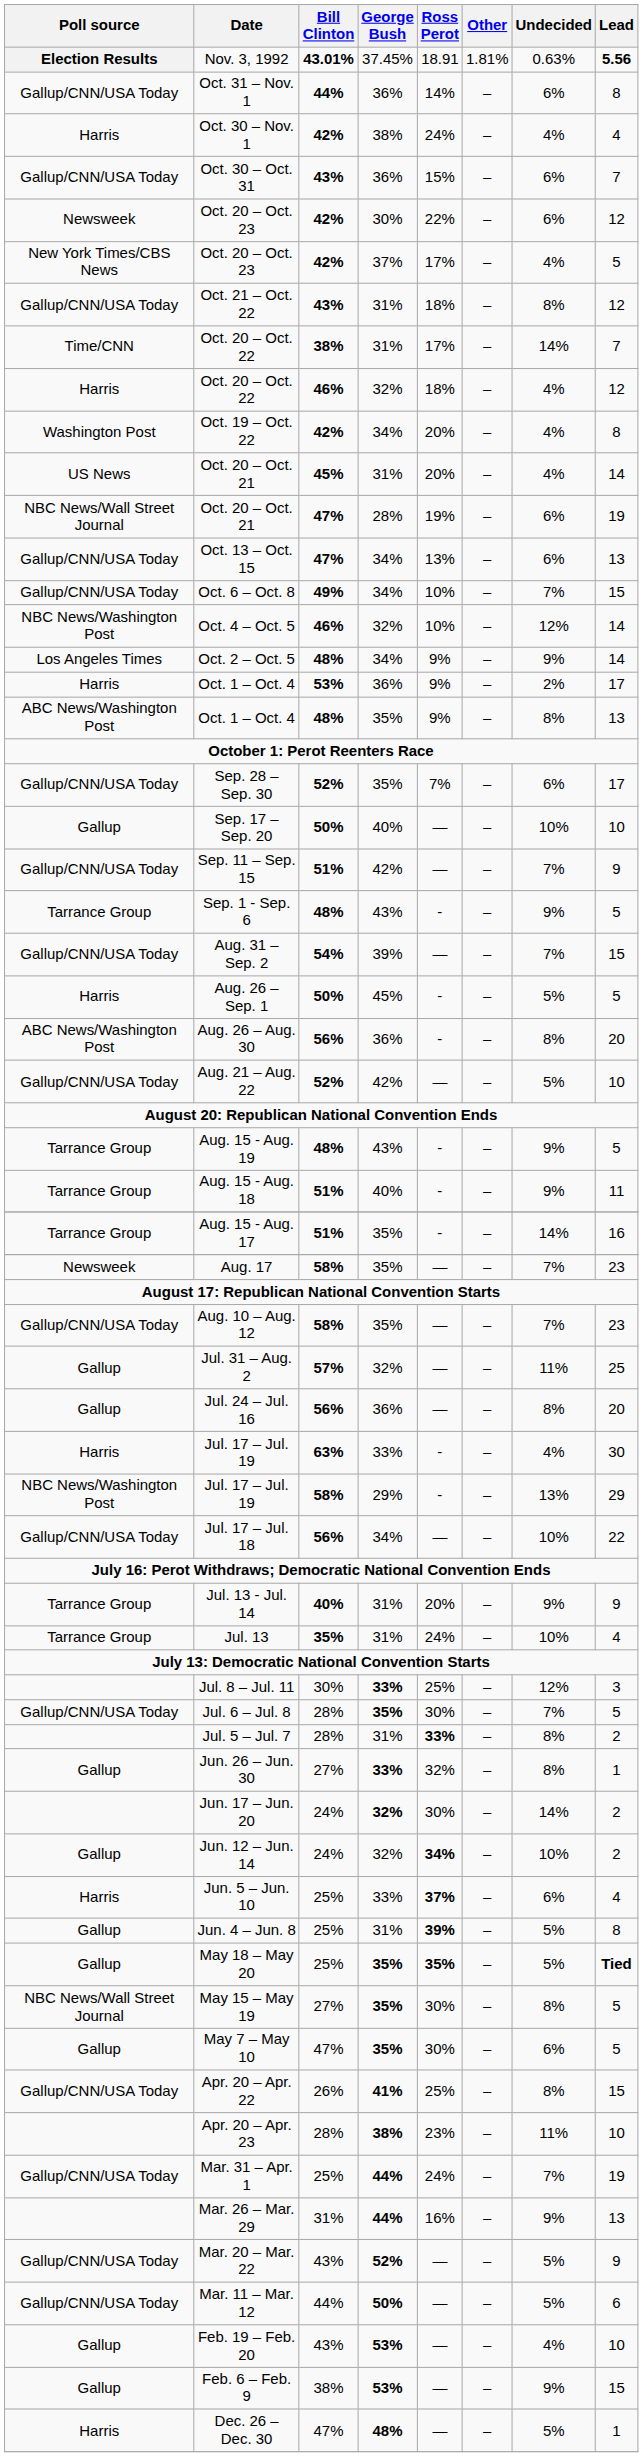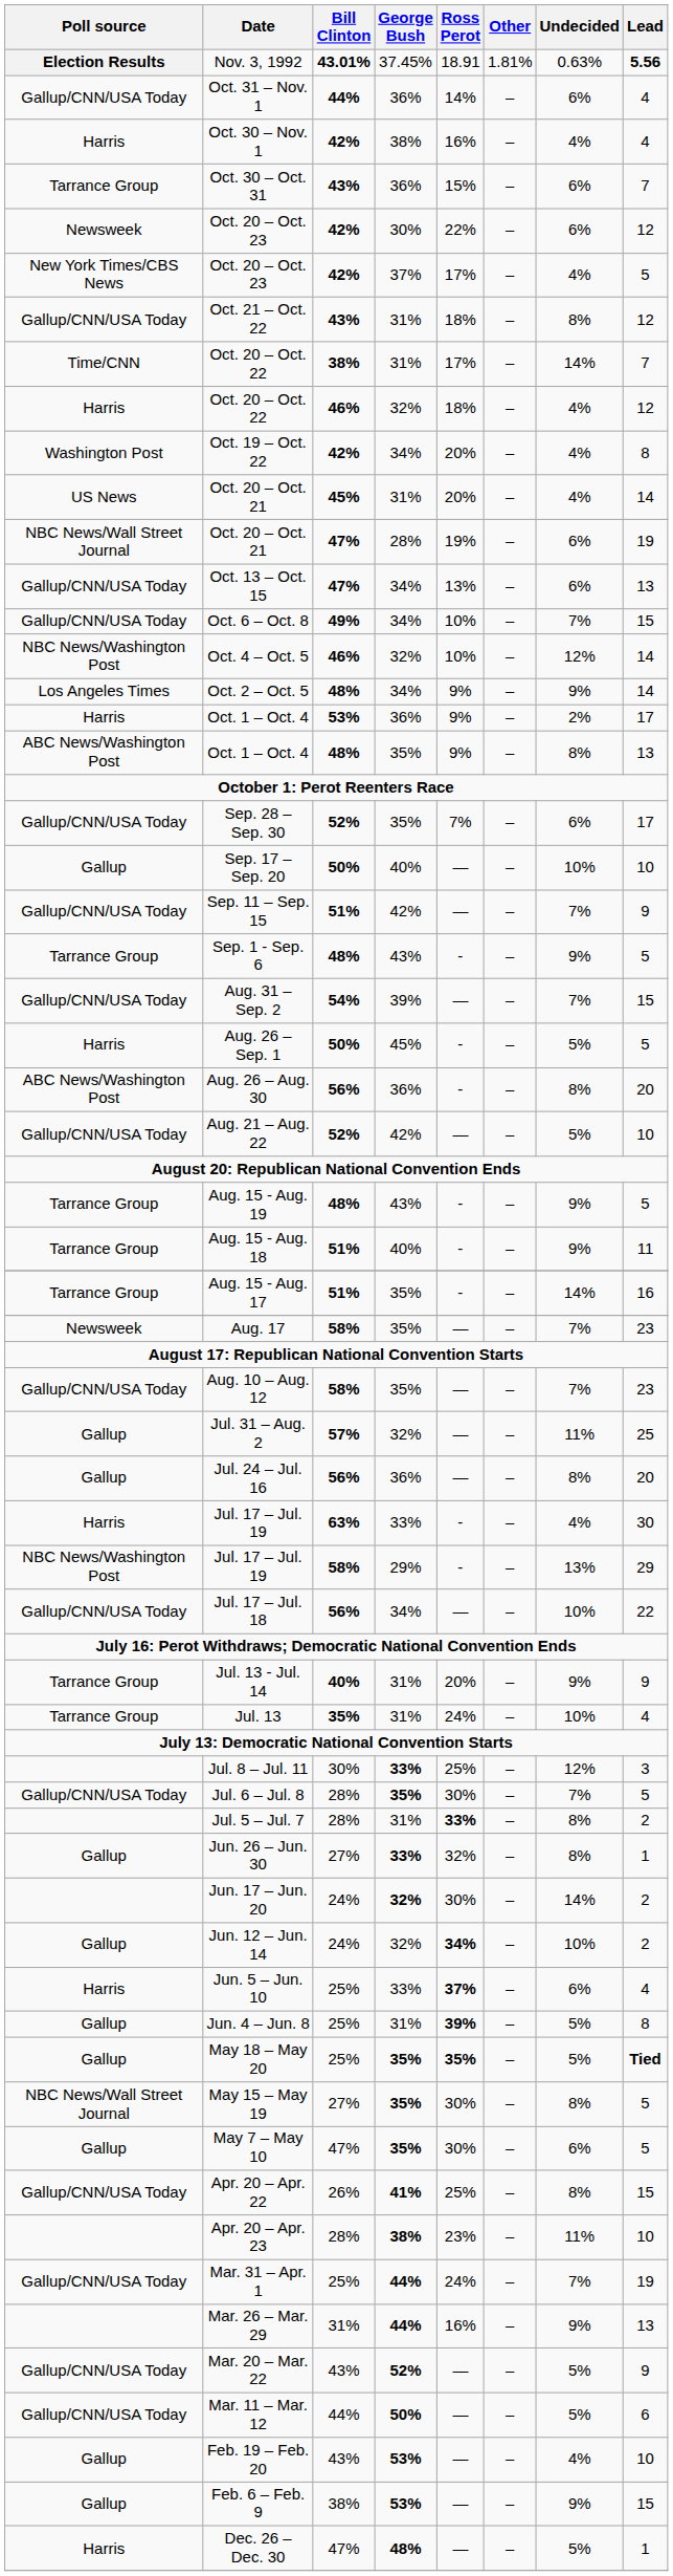 <table class="wikitable sortable" style="text-align:center;font-size:90%;line-height:17px">
 <tr>
 <th>Poll source</th>
 <th>Date</th>
 <th class="unsortable"><a href='#'>Bill<br>Clinton</a><br><small></small></th>
 <th class="unsortable"><a href='#'>George<br>Bush</a><br><small></small></th>
 <th class="unsortable"><a href='#'>Ross<br>Perot</a><br><small></small></th>
 <th class="unsortable"><a href='#'>Other</a></th>
 <th class="unsortable">Undecided</th>
 <th>Lead</th>
 </tr>
 <tr>
 <th><strong>Election Results</strong></th>
 <td>Nov. 3, 1992</td>
 <td align="center" ><strong>43.01%</strong></td>
 <td align="center">37.45%</td>
 <td align="center">18.91</td>
 <td align="center">1.81%</td>
 <td align="center">0.63%</td>
 <td><strong>5.56</strong></td>
 </tr>
 <tr>
 <td>Gallup/CNN/USA Today</td>
 <td data-sort-value="November 2, 1992">Oct. 31 – Nov. 1</td>
 <td><strong>44%</strong></td>
 <td>36%</td>
 <td>14%</td>
 <td>–</td>
 <td>6%</td>
-<td>8</td>
+<td>4</td>
 </tr>
 <tr>
 <td>Harris</td>
 <td data-sort-value="November 2, 1992">Oct. 30 – Nov. 1</td>
 <td><strong>42%</strong></td>
 <td>38%</td>
-<td>24%</td>
+<td>16%</td>
 <td>–</td>
 <td>4%</td>
 <td>4</td>
 </tr>
 <tr>
-<td>Gallup/CNN/USA Today</td>
+<td>Tarrance Group</td>
 <td data-sort-value="November 1, 1992">Oct. 30 – Oct. 31</td>
 <td><strong>43%</strong></td>
 <td>36%</td>
 <td>15%</td>
 <td>–</td>
 <td>6%</td>
 <td>7</td>
 </tr>
 <tr>
 <td>Newsweek</td>
 <td data-sort-value="October 25, 1992">Oct. 20 – Oct. 23</td>
 <td><strong>42%</strong></td>
 <td>30%</td>
 <td>22%</td>
 <td>–</td>
 <td>6%</td>
 <td>12</td>
 </tr>
 <tr>
 <td>New York Times/CBS News</td>
 <td data-sort-value="October 25, 1992">Oct. 20 – Oct. 23</td>
 <td><strong>42%</strong></td>
 <td>37%</td>
 <td>17%</td>
 <td>–</td>
 <td>4%</td>
 <td>5</td>
 </tr>
 <tr>
 <td>Gallup/CNN/USA Today</td>
 <td data-sort-value="October 25, 1992">Oct. 21 – Oct. 22</td>
 <td><strong>43%</strong></td>
 <td>31%</td>
 <td>18%</td>
 <td>–</td>
 <td>8%</td>
 <td>12</td>
 </tr>
 <tr>
 <td>Time/CNN</td>
 <td data-sort-value="October 25, 1992">Oct. 20 – Oct. 22</td>
 <td><strong>38%</strong></td>
 <td>31%</td>
 <td>17%</td>
 <td>–</td>
 <td>14%</td>
 <td>7</td>
 </tr>
 <tr>
 <td>Harris</td>
 <td data-sort-value="October 25, 1992">Oct. 20 – Oct. 22</td>
 <td><strong>46%</strong></td>
 <td>32%</td>
 <td>18%</td>
 <td>–</td>
 <td>4%</td>
 <td>12</td>
 </tr>
 <tr>
 <td>Washington Post</td>
 <td data-sort-value="October 25, 1992">Oct. 19 – Oct. 22</td>
 <td><strong>42%</strong></td>
 <td>34%</td>
 <td>20%</td>
 <td>–</td>
 <td>4%</td>
 <td>8</td>
 </tr>
 <tr>
 <td>US News</td>
 <td data-sort-value="October 25, 1992">Oct. 20 – Oct. 21</td>
 <td><strong>45%</strong></td>
 <td>31%</td>
 <td>20%</td>
 <td>–</td>
 <td>4%</td>
 <td>14</td>
 </tr>
 <tr>
 <td>NBC News/Wall Street Journal</td>
 <td data-sort-value="October 25, 1992">Oct. 20 – Oct. 21</td>
 <td><strong>47%</strong></td>
 <td>28%</td>
 <td>19%</td>
 <td>–</td>
 <td>6%</td>
 <td>19</td>
 </tr>
 <tr>
 <td>Gallup/CNN/USA Today</td>
 <td data-sort-value="October 18, 1992">Oct. 13 – Oct. 15</td>
 <td><strong>47%</strong></td>
 <td>34%</td>
 <td>13%</td>
 <td>–</td>
 <td>6%</td>
 <td>13</td>
 </tr>
 <tr>
 <td>Gallup/CNN/USA Today</td>
 <td data-sort-value="October 11, 1992">Oct. 6 – Oct. 8</td>
 <td><strong>49%</strong></td>
 <td>34%</td>
 <td>10%</td>
 <td>–</td>
 <td>7%</td>
 <td>15</td>
 </tr>
 <tr>
 <td>NBC News/Washington Post</td>
 <td data-sort-value="October 11, 1992">Oct. 4 – Oct. 5</td>
 <td><strong>46%</strong></td>
 <td>32%</td>
 <td>10%</td>
 <td>–</td>
 <td>12%</td>
 <td>14</td>
 </tr>
 <tr>
 <td>Los Angeles Times</td>
 <td data-sort-value="October 11, 1992">Oct. 2 – Oct. 5</td>
 <td><strong>48%</strong></td>
 <td>34%</td>
 <td>9%</td>
 <td>–</td>
 <td>9%</td>
 <td>14</td>
 </tr>
 <tr>
 <td>Harris</td>
 <td data-sort-value="October 6, 1992">Oct. 1 – Oct. 4</td>
 <td><strong>53%</strong></td>
 <td>36%</td>
 <td>9%</td>
 <td>–</td>
 <td>2%</td>
 <td>17</td>
 </tr>
 <tr>
 <td>ABC News/Washington Post</td>
 <td data-sort-value="October 6, 1992">Oct. 1 – Oct. 4</td>
 <td><strong>48%</strong></td>
 <td>35%</td>
 <td>9%</td>
 <td>–</td>
 <td>8%</td>
 <td>13</td>
 </tr>
 <tr>
 <td colspan="10"  align="center"><strong>October 1: Perot Reenters Race</strong></td>
 </tr>
 <tr>
 <td>Gallup/CNN/USA Today</td>
 <td data-sort-value="October 3, 1992">Sep. 28 – Sep. 30</td>
 <td><strong>52%</strong></td>
 <td>35%</td>
 <td>7%</td>
 <td>–</td>
 <td>6%</td>
 <td>17</td>
 </tr>
 <tr>
 <td>Gallup</td>
 <td data-sort-value="September 23, 1992">Sep. 17 – Sep. 20</td>
 <td><strong>50%</strong></td>
 <td>40%</td>
 <td>—</td>
 <td>–</td>
 <td>10%</td>
 <td>10</td>
 </tr>
 <tr>
 <td>Gallup/CNN/USA Today</td>
 <td data-sort-value="September 19, 1992">Sep. 11 – Sep. 15</td>
 <td><strong>51%</strong></td>
 <td>42%</td>
 <td>—</td>
 <td>–</td>
 <td>7%</td>
 <td>9</td>
 </tr>
 <tr>
 <td>Tarrance Group</td>
 <td data-sort-value="September 10, 1992">Sep. 1 - Sep. 6</td>
 <td><strong>48%</strong></td>
 <td>43%</td>
 <td>-</td>
 <td>–</td>
 <td>9%</td>
 <td>5</td>
 </tr>
 <tr>
 <td>Gallup/CNN/USA Today</td>
 <td data-sort-value="September 5, 1992">Aug. 31 – Sep. 2</td>
 <td><strong>54%</strong></td>
 <td>39%</td>
 <td>—</td>
 <td>–</td>
 <td>7%</td>
 <td>15</td>
 </tr>
 <tr>
 <td>Harris</td>
 <td data-sort-value="Sep 3, 1992">Aug. 26 – Sep. 1</td>
 <td><strong>50%</strong></td>
 <td>45%</td>
 <td>-</td>
 <td>–</td>
 <td>5%</td>
 <td>5</td>
 </tr>
 <tr>
 <td>ABC News/Washington Post</td>
 <td data-sort-value="Sep 3, 1992">Aug. 26 – Aug. 30</td>
 <td><strong>56%</strong></td>
 <td>36%</td>
 <td>-</td>
 <td>–</td>
 <td>8%</td>
 <td>20</td>
 </tr>
 <tr>
 <td>Gallup/CNN/USA Today</td>
 <td data-sort-value="August 25, 1992">Aug. 21 – Aug. 22</td>
 <td><strong>52%</strong></td>
 <td>42%</td>
 <td>—</td>
 <td>–</td>
 <td>5%</td>
 <td>10</td>
 </tr>
 <tr>
 <td colspan="10"  align="center"><strong>August 20: Republican National Convention Ends</strong></td>
 </tr>
 <tr>
 <td>Tarrance Group</td>
 <td data-sort-value="August 19, 1992">Aug. 15 - Aug. 19</td>
 <td><strong>48%</strong></td>
 <td>43%</td>
 <td>-</td>
 <td>–</td>
 <td>9%</td>
 <td>5</td>
 </tr>
 <tr>
 <td>Tarrance Group</td>
 <td data-sort-value="August 18, 1992">Aug. 15 - Aug. 18</td>
 <td><strong>51%</strong></td>
 <td>40%</td>
 <td>-</td>
 <td>–</td>
 <td>9%</td>
 <td>11</td>
 </tr>
 <tr>
 </tr>
 <tr>
 <td>Tarrance Group</td>
 <td data-sort-value="August 17, 1992">Aug. 15 - Aug. 17</td>
 <td><strong>51%</strong></td>
 <td>35%</td>
 <td>-</td>
 <td>–</td>
 <td>14%</td>
 <td>16</td>
 </tr>
 <tr>
 </tr>
 <tr>
 <td>Newsweek</td>
 <td data-sort-value="August 19, 1992">Aug. 17</td>
 <td><strong>58%</strong></td>
 <td>35%</td>
 <td>—</td>
 <td>–</td>
 <td>7%</td>
 <td>23</td>
 </tr>
 <tr>
 <td colspan="10"  align="center"><strong>August 17: Republican National Convention Starts</strong></td>
 </tr>
 <tr>
 <td>Gallup/CNN/USA Today</td>
 <td data-sort-value="August 16, 1992">Aug. 10 – Aug. 12</td>
 <td><strong>58%</strong></td>
 <td>35%</td>
 <td>—</td>
 <td>–</td>
 <td>7%</td>
 <td>23</td>
 </tr>
 <tr>
 <td>Gallup</td>
 <td data-sort-value="August 4, 1992">Jul. 31 – Aug. 2</td>
 <td><strong>57%</strong></td>
 <td>32%</td>
 <td>—</td>
 <td>–</td>
 <td>11%</td>
 <td>25</td>
 </tr>
 <tr>
 <td>Gallup</td>
 <td data-sort-value="July 28, 1992">Jul. 24 – Jul. 16</td>
 <td><strong>56%</strong></td>
 <td>36%</td>
 <td>—</td>
 <td>–</td>
 <td>8%</td>
 <td>20</td>
 </tr>
 <tr>
 <td>Harris</td>
 <td data-sort-value="July 21, 1992">Jul. 17 – Jul. 19</td>
 <td><strong>63%</strong></td>
 <td>33%</td>
 <td>-</td>
 <td>–</td>
 <td>4%</td>
 <td>30</td>
 </tr>
 <tr>
 <td>NBC News/Washington Post</td>
 <td data-sort-value="July 21, 1992">Jul. 17 – Jul. 19</td>
 <td><strong>58%</strong></td>
 <td>29%</td>
 <td>-</td>
 <td>–</td>
 <td>13%</td>
 <td>29</td>
 </tr>
 <tr>
 <td>Gallup/CNN/USA Today</td>
 <td data-sort-value="July 22, 1992">Jul. 17 – Jul. 18</td>
 <td><strong>56%</strong></td>
 <td>34%</td>
 <td>—</td>
 <td>–</td>
 <td>10%</td>
 <td>22</td>
 </tr>
 <tr>
 <td colspan="10"  align="center"><strong>July 16: Perot Withdraws; Democratic National Convention Ends</strong></td>
 </tr>
 <tr>
 <td>Tarrance Group</td>
 <td data-sort-value="July 14, 1992">Jul. 13 - Jul. 14</td>
 <td><strong>40%</strong></td>
 <td>31%</td>
 <td>20%</td>
 <td>–</td>
 <td>9%</td>
 <td>9</td>
 </tr>
 <tr>
 <td>Tarrance Group</td>
 <td data-sort-value="July 14, 1992">Jul. 13</td>
 <td><strong>35%</strong></td>
 <td>31%</td>
 <td>24%</td>
 <td>–</td>
 <td>10%</td>
 <td>4</td>
 </tr>
 <tr>
 <td colspan="10"  align="center"><strong>July 13: Democratic National Convention Starts</strong></td>
 </tr>
 <tr>
 <td></td>
 <td data-sort-value="July 13, 1992">Jul. 8 – Jul. 11</td>
 <td>30%</td>
 <td><strong>33%</strong></td>
 <td>25%</td>
 <td>–</td>
 <td>12%</td>
 <td>3</td>
 </tr>
 <tr>
 <td>Gallup/CNN/USA Today</td>
 <td data-sort-value="July 12, 1992">Jul. 6 – Jul. 8</td>
 <td>28%</td>
 <td><strong>35%</strong></td>
 <td>30%</td>
 <td>–</td>
 <td>7%</td>
 <td>5</td>
 </tr>
 <tr>
 <td></td>
 <td data-sort-value="July 10, 1992">Jul. 5 – Jul. 7</td>
 <td>28%</td>
 <td>31%</td>
 <td><strong>33%</strong></td>
 <td>–</td>
 <td>8%</td>
 <td>2</td>
 </tr>
 <tr>
 <td>Gallup</td>
 <td data-sort-value="July 2, 1992">Jun. 26 – Jun. 30</td>
 <td>27%</td>
 <td><strong>33%</strong></td>
 <td>32%</td>
 <td>–</td>
 <td>8%</td>
 <td>1</td>
 </tr>
 <tr>
 <td></td>
 <td data-sort-value="June 23, 1992">Jun. 17 – Jun. 20</td>
 <td>24%</td>
 <td><strong>32%</strong></td>
 <td>30%</td>
 <td>–</td>
 <td>14%</td>
 <td>2</td>
 </tr>
 <tr>
 <td>Gallup</td>
 <td data-sort-value="June ?, 1992">Jun. 12 – Jun. 14</td>
 <td>24%</td>
 <td>32%</td>
 <td><strong>34%</strong></td>
 <td>–</td>
 <td>10%</td>
 <td>2</td>
 </tr>
 <tr>
 <td>Harris</td>
 <td data-sort-value="June 12, 1992">Jun. 5 – Jun. 10</td>
 <td>25%</td>
 <td>33%</td>
 <td><strong>37%</strong></td>
 <td>–</td>
 <td>6%</td>
 <td>4</td>
 </tr>
 <tr>
 <td>Gallup</td>
 <td data-sort-value="June 10, 1992">Jun. 4 – Jun. 8</td>
 <td>25%</td>
 <td>31%</td>
 <td><strong>39%</strong></td>
 <td>–</td>
 <td>5%</td>
 <td>8</td>
 </tr>
 <tr>
 <td>Gallup</td>
 <td data-sort-value="May 24, 1992">May 18 – May 20</td>
 <td>25%</td>
 <td><strong>35%</strong></td>
 <td><strong>35%</strong></td>
 <td>–</td>
 <td>5%</td>
 <td><strong>Tied</strong></td>
 </tr>
 <tr>
 <td>NBC News/Wall Street Journal</td>
 <td data-sort-value="May 21, 1992">May 15 – May 19</td>
 <td>27%</td>
 <td><strong>35%</strong></td>
 <td>30%</td>
 <td>–</td>
 <td>8%</td>
 <td>5</td>
 </tr>
 <tr>
 <td>Gallup</td>
 <td data-sort-value="May 17, 1992">May 7 – May 10</td>
 <td>47%</td>
 <td><strong>35%</strong></td>
 <td>30%</td>
 <td>–</td>
 <td>6%</td>
 <td>5</td>
 </tr>
 <tr>
 <td>Gallup/CNN/USA Today</td>
 <td data-sort-value="April 26, 1992">Apr. 20 – Apr. 22</td>
 <td>26%</td>
 <td><strong>41%</strong></td>
 <td>25%</td>
 <td>–</td>
 <td>8%</td>
 <td>15</td>
 </tr>
 <tr>
 <td></td>
 <td data-sort-value="April 23, 1992">Apr. 20 – Apr. 23</td>
 <td>28%</td>
 <td><strong>38%</strong></td>
 <td>23%</td>
 <td>–</td>
 <td>11%</td>
 <td>10</td>
 </tr>
 <tr>
 <td>Gallup/CNN/USA Today</td>
 <td data-sort-value="April 5, 1992">Mar. 31 – Apr. 1</td>
 <td>25%</td>
 <td><strong>44%</strong></td>
 <td>24%</td>
 <td>–</td>
 <td>7%</td>
 <td>19</td>
 </tr>
 <tr>
 <td></td>
 <td data-sort-value="April 1, 1992">Mar. 26 – Mar. 29</td>
 <td>31%</td>
 <td><strong>44%</strong></td>
 <td>16%</td>
 <td>–</td>
 <td>9%</td>
 <td>13</td>
 </tr>
 <tr>
 <td>Gallup/CNN/USA Today</td>
 <td data-sort-value="March 25, 1992">Mar. 20 – Mar. 22</td>
 <td>43%</td>
 <td><strong>52%</strong></td>
 <td>—</td>
 <td>–</td>
 <td>5%</td>
 <td>9</td>
 </tr>
 <tr>
 <td>Gallup/CNN/USA Today</td>
 <td data-sort-value="March 15, 1992">Mar. 11 – Mar. 12</td>
 <td>44%</td>
 <td><strong>50%</strong></td>
 <td>—</td>
 <td>–</td>
 <td>5%</td>
 <td>6</td>
 </tr>
 <tr>
 <td>Gallup</td>
 <td data-sort-value="February 23, 1992">Feb. 19 – Feb. 20</td>
 <td>43%</td>
 <td><strong>53%</strong></td>
 <td>—</td>
 <td>–</td>
 <td>4%</td>
 <td>10</td>
 </tr>
 <tr>
 <td>Gallup</td>
 <td data-sort-value="February 12, 1992">Feb. 6 – Feb. 9</td>
 <td>38%</td>
 <td><strong>53%</strong></td>
 <td>—</td>
 <td>–</td>
 <td>9%</td>
 <td>15</td>
 </tr>
 <tr>
 <td>Harris</td>
 <td data-sort-value="February 12, 1992">Dec. 26 – Dec. 30</td>
 <td>47%</td>
 <td><strong>48%</strong></td>
 <td>—</td>
 <td>–</td>
 <td>5%</td>
 <td>1</td>
 </tr>
 <tr>
 </tr>
 </table>
